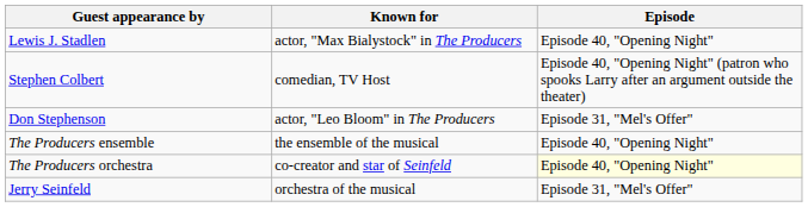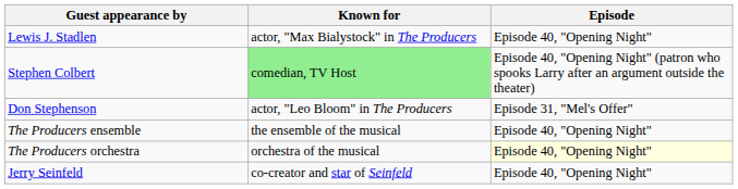 <table class="wikitable">
 <tr>
 <th scope="col" style="width:300px;">Guest appearance by</th>
 <th scope="col" style="width:300px;">Known for</th>
 <th scope="col" style="width:300px;">Episode</th>
 </tr>
 <tr>
 <td><a href='#'>Lewis J. Stadlen</a></td>
 <td>actor, "Max Bialystock" in <em><a href='#'>The Producers</a></em></td>
 <td>Episode 40, "Opening Night"</td>
 </tr>
 <tr>
 <td><a href='#'>Stephen Colbert</a></td>
-<td>comedian, TV Host</td>
+<td style="background: lightgreen;">comedian, TV Host</td>
 <td>Episode 40, "Opening Night" (patron who spooks Larry after an argument outside the theater)</td>
 </tr>
 <tr>
 <td><a href='#'>Don Stephenson</a></td>
 <td>actor, "Leo Bloom" in <em>The Producers</em></td>
 <td>Episode 31, "Mel's Offer"</td>
 </tr>
 <tr>
 <td><em>The Producers</em> ensemble</td>
 <td>the ensemble of the musical</td>
 <td>Episode 40, "Opening Night"</td>
 </tr>
 <tr>
 <td><em>The Producers</em> orchestra</td>
-<td>co-creator and <a href='#'>star</a> of <em><a href='#'>Seinfeld</a></em></td>
+<td>orchestra of the musical</td>
 <td style="background: lightyellow;">Episode 40, "Opening Night"</td>
 </tr>
 <tr>
 <td><a href='#'>Jerry Seinfeld</a></td>
-<td>orchestra of the musical</td>
-<td>Episode 31, "Mel's Offer"</td>
+<td>co-creator and <a href='#'>star</a> of <em><a href='#'>Seinfeld</a></em></td>
+<td>Episode 40, "Opening Night"</td>
 </tr>
 </table>
